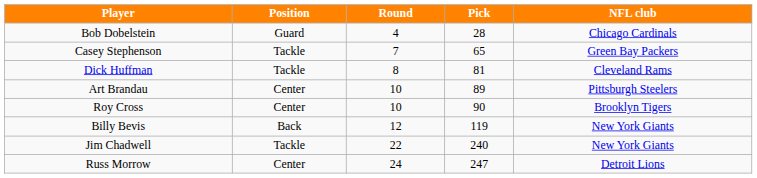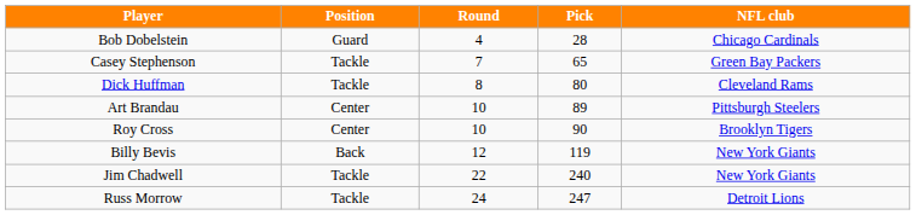 <table class="wikitable" width="80%">
 <tr align="center"  style="background:#FF8200;color:#FFFFFF;">
 <td><strong>Player</strong></td>
 <td><strong>Position</strong></td>
 <td><strong>Round</strong></td>
 <td><strong>Pick</strong></td>
 <td><strong>NFL club</strong></td>
 </tr>
 <tr align="center" bgcolor="">
 <td>Bob Dobelstein</td>
 <td>Guard</td>
 <td>4</td>
 <td>28</td>
 <td><a href='#'>Chicago Cardinals</a></td>
 </tr>
 <tr align="center" bgcolor="">
 <td>Casey Stephenson</td>
 <td>Tackle</td>
 <td>7</td>
 <td>65</td>
 <td><a href='#'>Green Bay Packers</a></td>
 </tr>
 <tr align="center" bgcolor="">
 <td><a href='#'>Dick Huffman</a></td>
 <td>Tackle</td>
 <td>8</td>
-<td>81</td>
+<td>80</td>
 <td><a href='#'>Cleveland Rams</a></td>
 </tr>
 <tr align="center" bgcolor="">
 <td>Art Brandau</td>
 <td>Center</td>
 <td>10</td>
 <td>89</td>
 <td><a href='#'>Pittsburgh Steelers</a></td>
 </tr>
 <tr align="center" bgcolor="">
 <td>Roy Cross</td>
 <td>Center</td>
 <td>10</td>
 <td>90</td>
 <td><a href='#'>Brooklyn Tigers</a></td>
 </tr>
 <tr align="center" bgcolor="">
 <td>Billy Bevis</td>
 <td>Back</td>
 <td>12</td>
 <td>119</td>
 <td><a href='#'>New York Giants</a></td>
 </tr>
 <tr align="center" bgcolor="">
 <td>Jim Chadwell</td>
 <td>Tackle</td>
 <td>22</td>
 <td>240</td>
 <td><a href='#'>New York Giants</a></td>
 </tr>
 <tr align="center" bgcolor="">
 <td>Russ Morrow</td>
-<td>Center</td>
+<td>Tackle</td>
 <td>24</td>
 <td>247</td>
 <td><a href='#'>Detroit Lions</a></td>
 </tr>
 </table>
